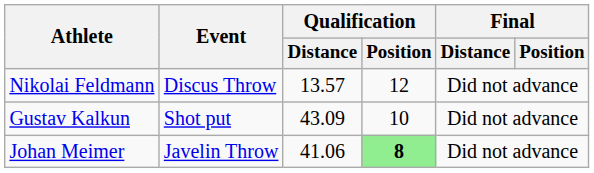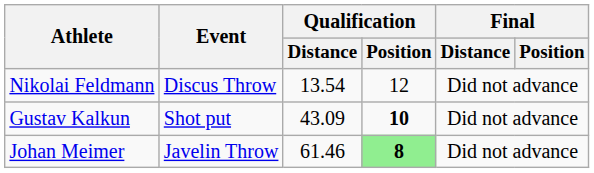 <table class=wikitable style="font-size:90%">
 <tr>
 <th rowspan="2">Athlete</th>
 <th rowspan="2">Event</th>
 <th colspan="2">Qualification</th>
 <th colspan="2">Final</th>
 </tr>
 <tr style="font-size:95%">
 <th>Distance</th>
 <th>Position</th>
 <th>Distance</th>
 <th>Position</th>
 </tr>
 <tr align=center>
 <td align=left><a href='#'>Nikolai Feldmann</a></td>
 <td align=left><a href='#'>Discus Throw</a></td>
-<td>13.57</td>
+<td>13.54</td>
 <td>12</td>
 <td colspan=2>Did not advance</td>
 </tr>
 <tr align=center>
 <td align=left><a href='#'>Gustav Kalkun</a></td>
 <td align=left><a href='#'>Shot put</a></td>
 <td>43.09</td>
-<td>10</td>
+<td><strong>10</strong></td>
 <td colspan=2>Did not advance</td>
 </tr>
 <tr align=center>
 <td align=left><a href='#'>Johan Meimer</a></td>
 <td align=left><a href='#'>Javelin Throw</a></td>
-<td>41.06</td>
+<td>61.46</td>
 <td style="background: lightgreen;"><strong>8</strong></td>
 <td colspan=2>Did not advance</td>
 </tr>
 </table>
